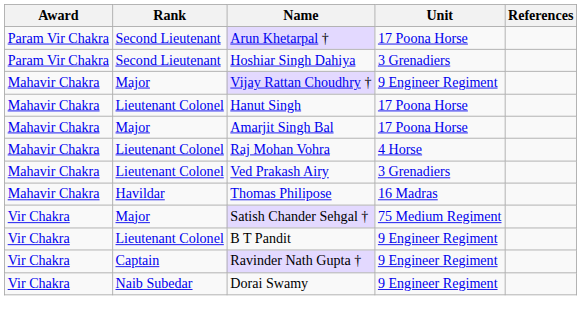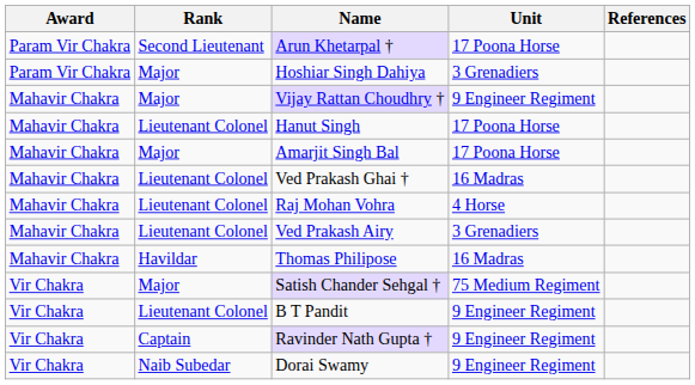 <table class="wikitable sortable">
 <tr>
 <th scope="col">Award</th>
 <th scope="col">Rank</th>
 <th scope="col">Name</th>
 <th scope="col">Unit</th>
 <th scope="col">References</th>
 </tr>
 <tr>
 <td><a href='#'>Param Vir Chakra</a></td>
 <td><a href='#'>Second Lieutenant</a></td>
 <td style="background:#e3d9ff;"><a href='#'>Arun Khetarpal</a> †</td>
 <td><a href='#'>17 Poona Horse</a></td>
 <td></td>
 </tr>
 <tr>
 <td><a href='#'>Param Vir Chakra</a></td>
-<td><a href='#'>Second Lieutenant</a></td>
+<td><a href='#'>Major</a></td>
 <td><a href='#'>Hoshiar Singh Dahiya</a></td>
 <td><a href='#'>3 Grenadiers</a></td>
 <td></td>
 </tr>
 <tr>
 <td><a href='#'>Mahavir Chakra</a></td>
 <td><a href='#'>Major</a></td>
 <td style="background:#e3d9ff;"><a href='#'>Vijay Rattan Choudhry</a> †</td>
 <td><a href='#'>9 Engineer Regiment</a></td>
 <td></td>
 </tr>
 <tr>
 <td><a href='#'>Mahavir Chakra</a></td>
 <td><a href='#'>Lieutenant Colonel</a></td>
 <td><a href='#'>Hanut Singh</a></td>
 <td><a href='#'>17 Poona Horse</a></td>
 <td></td>
 </tr>
 <tr>
 <td><a href='#'>Mahavir Chakra</a></td>
 <td><a href='#'>Major</a></td>
 <td><a href='#'>Amarjit Singh Bal</a></td>
 <td><a href='#'>17 Poona Horse</a></td>
+<td></td>
+</tr>
+<tr>
+<td><a href='#'>Mahavir Chakra</a></td>
+<td><a href='#'>Lieutenant Colonel</a></td>
+<td>Ved Prakash Ghai †</td>
+<td><a href='#'>16 Madras</a></td>
 <td></td>
 </tr>
 <tr>
 <td><a href='#'>Mahavir Chakra</a></td>
 <td><a href='#'>Lieutenant Colonel</a></td>
 <td><a href='#'>Raj Mohan Vohra</a></td>
 <td><a href='#'>4 Horse</a></td>
 <td></td>
 </tr>
 <tr>
 <td><a href='#'>Mahavir Chakra</a></td>
 <td><a href='#'>Lieutenant Colonel</a></td>
 <td><a href='#'>Ved Prakash Airy</a></td>
 <td><a href='#'>3 Grenadiers</a></td>
 <td></td>
 </tr>
 <tr>
 <td><a href='#'>Mahavir Chakra</a></td>
 <td><a href='#'>Havildar</a></td>
 <td><a href='#'>Thomas Philipose</a></td>
 <td><a href='#'>16 Madras</a></td>
 <td></td>
 </tr>
 <tr>
 <td><a href='#'>Vir Chakra</a></td>
 <td><a href='#'>Major</a></td>
 <td style="background:#e3d9ff;">Satish Chander Sehgal †</td>
 <td><a href='#'>75 Medium Regiment</a></td>
 <td></td>
 </tr>
 <tr>
 <td><a href='#'>Vir Chakra</a></td>
 <td><a href='#'>Lieutenant Colonel</a></td>
 <td>B T Pandit</td>
 <td><a href='#'>9 Engineer Regiment</a></td>
 <td></td>
 </tr>
 <tr>
 <td><a href='#'>Vir Chakra</a></td>
 <td><a href='#'>Captain</a></td>
 <td style="background:#e3d9ff;">Ravinder Nath Gupta †</td>
 <td><a href='#'>9 Engineer Regiment</a></td>
 <td></td>
 </tr>
 <tr>
 <td><a href='#'>Vir Chakra</a></td>
 <td><a href='#'>Naib Subedar</a></td>
 <td>Dorai Swamy</td>
 <td><a href='#'>9 Engineer Regiment</a></td>
 <td></td>
 </tr>
 </table>
